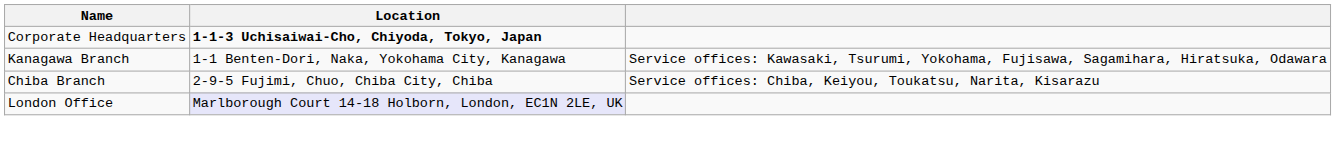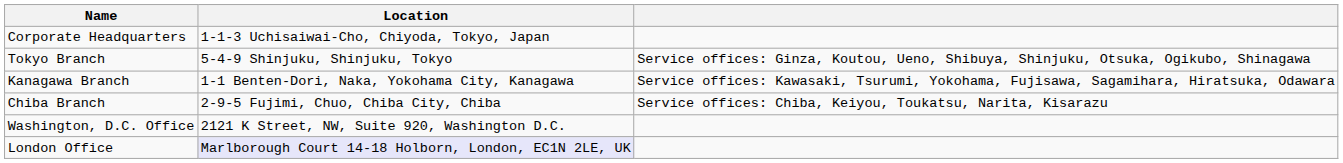 <table class="wikitable">
 <tr>
 <th>Name</th>
 <th>Location</th>
 <th></th>
 </tr>
 <tr>
 <td>Corporate Headquarters</td>
-<td><strong>1-1-3 Uchisaiwai-Cho, Chiyoda, Tokyo, Japan</strong></td>
+<td>1-1-3 Uchisaiwai-Cho, Chiyoda, Tokyo, Japan</td>
 <td></td>
+</tr>
+<tr>
+<td>Tokyo Branch</td>
+<td>5-4-9 Shinjuku, Shinjuku, Tokyo</td>
+<td>Service offices: Ginza, Koutou, Ueno, Shibuya, Shinjuku, Otsuka, Ogikubo, Shinagawa</td>
 </tr>
 <tr>
 <td>Kanagawa Branch</td>
 <td>1-1 Benten-Dori, Naka, Yokohama City, Kanagawa</td>
 <td>Service offices: Kawasaki, Tsurumi, Yokohama, Fujisawa, Sagamihara, Hiratsuka, Odawara</td>
 </tr>
 <tr>
 <td>Chiba Branch</td>
 <td>2-9-5 Fujimi, Chuo, Chiba City, Chiba</td>
 <td>Service offices: Chiba, Keiyou, Toukatsu, Narita, Kisarazu</td>
 </tr>
 <tr>
+<td>Washington, D.C. Office</td>
+<td>2121 K Street, NW, Suite 920, Washington D.C.</td>
+<td></td>
+</tr>
+<tr>
 <td>London Office</td>
 <td style="background: lavender;">Marlborough Court 14-18 Holborn, London, EC1N 2LE, UK</td>
 <td></td>
 </tr>
 </table>
